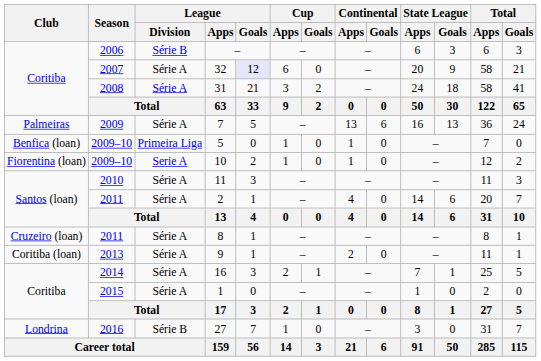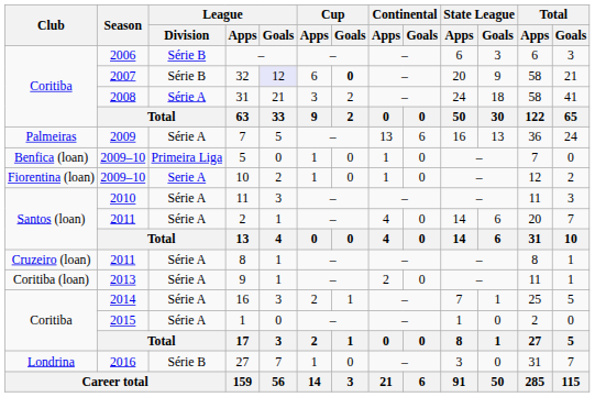 <table class="wikitable" style="text-align:center">
 <tr>
 <th rowspan="2">Club</th>
 <th rowspan="2">Season</th>
 <th colspan="3">League</th>
 <th colspan="2">Cup</th>
 <th colspan="2">Continental</th>
 <th colspan="2">State League</th>
 <th colspan="2">Total</th>
 </tr>
 <tr>
 <th>Division</th>
 <th>Apps</th>
 <th>Goals</th>
 <th>Apps</th>
 <th>Goals</th>
 <th>Apps</th>
 <th>Goals</th>
 <th>Apps</th>
 <th>Goals</th>
 <th>Apps</th>
 <th>Goals</th>
 </tr>
 <tr>
 <td rowspan="4"><a href='#'>Coritiba</a></td>
 <td><a href='#'>2006</a></td>
 <td><a href='#'>Série B</a></td>
 <td colspan="2">–</td>
 <td colspan="2">–</td>
 <td colspan="2">–</td>
 <td>6</td>
 <td>3</td>
 <td>6</td>
 <td>3</td>
 </tr>
 <tr>
 <td><a href='#'>2007</a></td>
-<td>Série A</td>
+<td>Série B</td>
 <td>32</td>
 <td style="background: lavender;">12</td>
 <td>6</td>
-<td>0</td>
+<td><strong>0</strong></td>
 <td colspan="2">–</td>
 <td>20</td>
 <td>9</td>
 <td>58</td>
 <td>21</td>
 </tr>
 <tr>
 <td><a href='#'>2008</a></td>
 <td><a href='#'>Série A</a></td>
 <td>31</td>
 <td>21</td>
 <td>3</td>
 <td>2</td>
 <td colspan="2">–</td>
 <td>24</td>
 <td>18</td>
 <td>58</td>
 <td>41</td>
 </tr>
 <tr>
 <th colspan="2">Total</th>
 <th>63</th>
 <th>33</th>
 <th>9</th>
 <th>2</th>
 <th>0</th>
 <th>0</th>
 <th>50</th>
 <th>30</th>
 <th>122</th>
 <th>65</th>
 </tr>
 <tr>
 <td><a href='#'>Palmeiras</a></td>
 <td><a href='#'>2009</a></td>
 <td>Série A</td>
 <td>7</td>
 <td>5</td>
 <td colspan="2">–</td>
 <td>13</td>
 <td>6</td>
 <td>16</td>
 <td>13</td>
 <td>36</td>
 <td>24</td>
 </tr>
 <tr>
 <td><a href='#'>Benfica</a> (loan)</td>
 <td><a href='#'>2009–10</a></td>
 <td><a href='#'>Primeira Liga</a></td>
 <td>5</td>
 <td>0</td>
 <td>1</td>
 <td>0</td>
 <td>1</td>
 <td>0</td>
 <td colspan="2">–</td>
 <td>7</td>
 <td>0</td>
 </tr>
 <tr>
 <td><a href='#'>Fiorentina</a> (loan)</td>
 <td><a href='#'>2009–10</a></td>
 <td><a href='#'>Serie A</a></td>
 <td>10</td>
 <td>2</td>
 <td>1</td>
 <td>0</td>
 <td>1</td>
 <td>0</td>
 <td colspan="2">–</td>
 <td>12</td>
 <td>2</td>
 </tr>
 <tr>
 <td rowspan="3"><a href='#'>Santos</a> (loan)</td>
 <td><a href='#'>2010</a></td>
 <td>Série A</td>
 <td>11</td>
 <td>3</td>
 <td colspan="2">–</td>
 <td colspan="2">–</td>
 <td colspan="2">–</td>
 <td>11</td>
 <td>3</td>
 </tr>
 <tr>
 <td><a href='#'>2011</a></td>
 <td>Série A</td>
 <td>2</td>
 <td>1</td>
 <td colspan="2">–</td>
 <td>4</td>
 <td>0</td>
 <td>14</td>
 <td>6</td>
 <td>20</td>
 <td>7</td>
 </tr>
 <tr>
 <th colspan="2">Total</th>
 <th>13</th>
 <th>4</th>
 <th>0</th>
 <th>0</th>
 <th>4</th>
 <th>0</th>
 <th>14</th>
 <th>6</th>
 <th>31</th>
 <th>10</th>
 </tr>
 <tr>
 <td><a href='#'>Cruzeiro</a> (loan)</td>
 <td><a href='#'>2011</a></td>
 <td>Série A</td>
 <td>8</td>
 <td>1</td>
 <td colspan="2">–</td>
 <td colspan="2">–</td>
 <td colspan="2">–</td>
 <td>8</td>
 <td>1</td>
 </tr>
 <tr>
 <td>Coritiba (loan)</td>
 <td><a href='#'>2013</a></td>
 <td>Série A</td>
 <td>9</td>
 <td>1</td>
 <td colspan="2">–</td>
 <td>2</td>
 <td>0</td>
 <td colspan="2">–</td>
 <td>11</td>
 <td>1</td>
 </tr>
 <tr>
 <td rowspan="3">Coritiba</td>
 <td><a href='#'>2014</a></td>
 <td>Série A</td>
 <td>16</td>
 <td>3</td>
 <td>2</td>
 <td>1</td>
 <td colspan="2">–</td>
 <td>7</td>
 <td>1</td>
 <td>25</td>
 <td>5</td>
 </tr>
 <tr>
 <td><a href='#'>2015</a></td>
 <td>Série A</td>
 <td>1</td>
 <td>0</td>
 <td colspan="2">–</td>
 <td colspan="2">–</td>
 <td>1</td>
 <td>0</td>
 <td>2</td>
 <td>0</td>
 </tr>
 <tr>
 <th colspan="2">Total</th>
 <th>17</th>
 <th>3</th>
 <th>2</th>
 <th>1</th>
 <th>0</th>
 <th>0</th>
 <th>8</th>
 <th>1</th>
 <th>27</th>
 <th>5</th>
 </tr>
 <tr>
 <td><a href='#'>Londrina</a></td>
 <td><a href='#'>2016</a></td>
 <td>Série B</td>
 <td>27</td>
 <td>7</td>
 <td>1</td>
 <td>0</td>
 <td colspan="2">–</td>
 <td>3</td>
 <td>0</td>
 <td>31</td>
 <td>7</td>
 </tr>
 <tr>
 <th colspan="3">Career total</th>
 <th>159</th>
 <th>56</th>
 <th>14</th>
 <th>3</th>
 <th>21</th>
 <th>6</th>
 <th>91</th>
 <th>50</th>
 <th>285</th>
 <th>115</th>
 </tr>
 </table>
